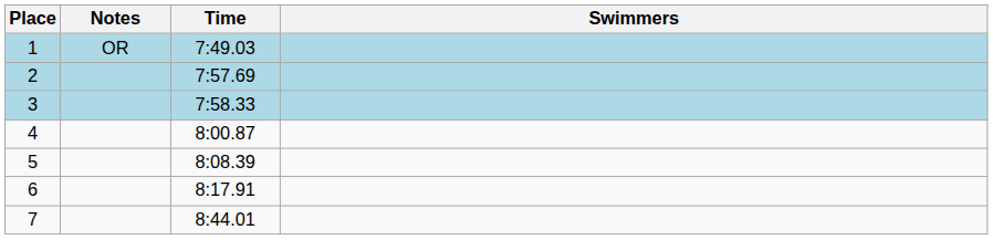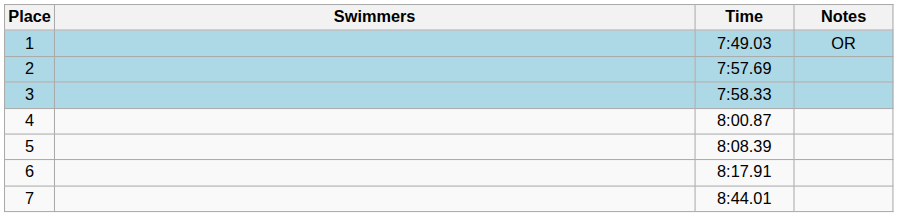 <table class=wikitable style="text-align:center">
 <tr>
 <th>Place</th>
+<th width=620>Swimmers</th>
+<th width=90>Time</th>
 <th width=90>Notes</th>
-<th width=90>Time</th>
-<th width=620>Swimmers</th>
 </tr>
 <tr bgcolor=lightblue>
 <td>1</td>
+<td align=left></td>
+<td>7:49.03</td>
 <td>OR</td>
-<td>7:49.03</td>
-<td align=left></td>
 </tr>
 <tr bgcolor=lightblue>
 <td>2</td>
+<td align=left></td>
+<td>7:57.69</td>
 <td></td>
-<td>7:57.69</td>
-<td align=left></td>
 </tr>
 <tr bgcolor=lightblue>
 <td>3</td>
+<td align=left></td>
+<td>7:58.33</td>
 <td></td>
-<td>7:58.33</td>
-<td align=left></td>
 </tr>
 <tr>
 <td>4</td>
+<td align=left></td>
+<td>8:00.87</td>
 <td></td>
-<td>8:00.87</td>
-<td align=left></td>
 </tr>
 <tr>
 <td>5</td>
+<td align=left></td>
+<td>8:08.39</td>
 <td></td>
-<td>8:08.39</td>
-<td align=left></td>
 </tr>
 <tr>
 <td>6</td>
+<td align=left></td>
+<td>8:17.91</td>
 <td></td>
-<td>8:17.91</td>
-<td align=left></td>
 </tr>
 <tr>
 <td>7</td>
+<td align=left></td>
+<td>8:44.01</td>
 <td></td>
-<td>8:44.01</td>
-<td align=left></td>
 </tr>
 </table>
